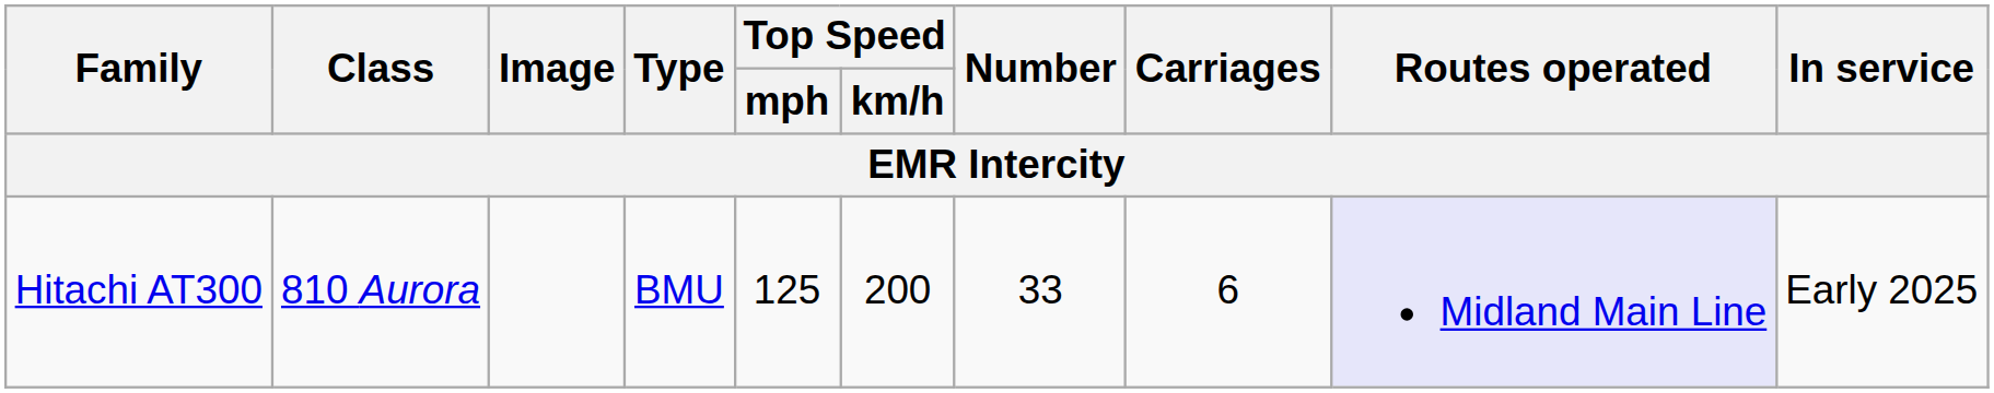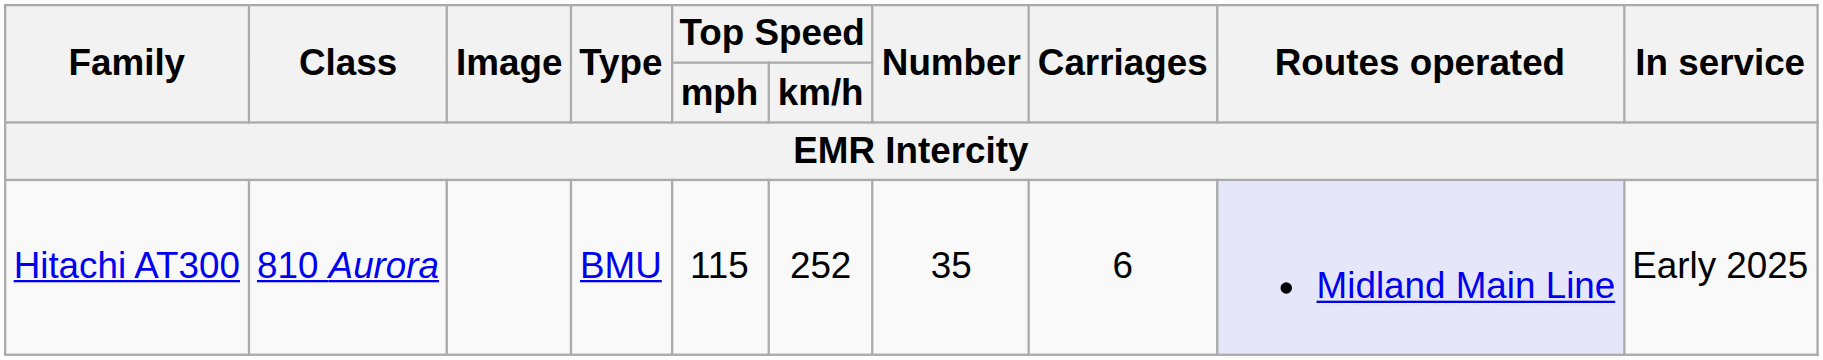 <table class="wikitable">
 <tr>
 <th rowspan="2">Family</th>
 <th rowspan="2">Class</th>
 <th rowspan="2">Image</th>
 <th rowspan="2">Type</th>
 <th colspan="2">Top Speed</th>
 <th rowspan="2">Number</th>
 <th rowspan="2">Carriages</th>
 <th rowspan="2">Routes operated</th>
 <th rowspan="2">In service</th>
 </tr>
 <tr>
 <th>mph</th>
 <th>km/h</th>
 </tr>
 <tr>
 <th colspan="10">EMR Intercity</th>
 </tr>
 <tr>
 <td><a href='#'>Hitachi AT300</a></td>
 <td><a href='#'>810 <em>Aurora</em></a></td>
 <td></td>
 <td rowspan="1" align="center"><a href='#'>BMU</a></td>
-<td align="center">125</td>
-<td align="center">200</td>
-<td align="center">33</td>
+<td align="center">115</td>
+<td align="center">252</td>
+<td align="center">35</td>
 <td align="center">6</td>
 <td style="background: lavender;"><br><ul><li><a href='#'>Midland Main Line</a></li></ul></td>
 <td style="text-align: center;">Early 2025</td>
 </tr>
 </table>
